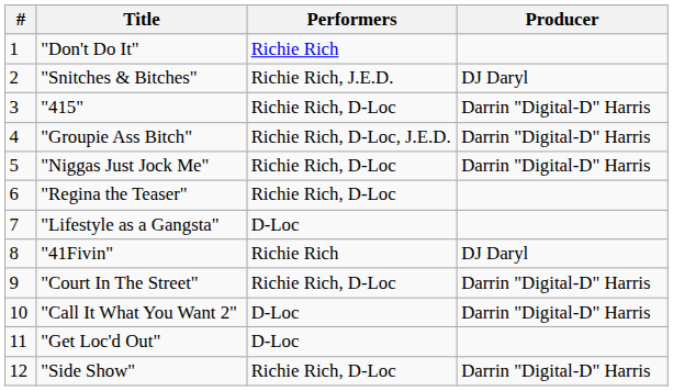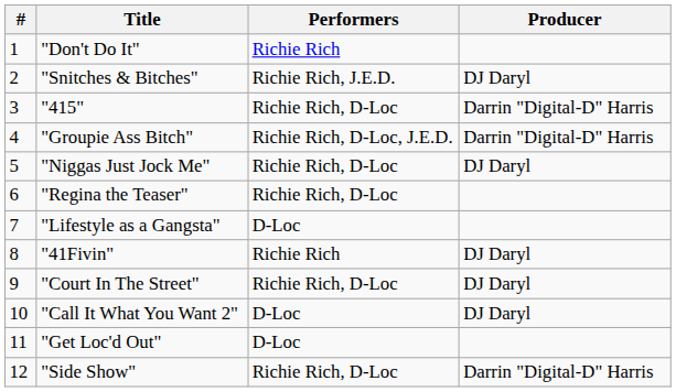 <table class="wikitable">
 <tr>
 <th width="20">#</th>
 <th width="175">Title</th>
 <th width="175">Performers</th>
 <th width="175">Producer</th>
 </tr>
 <tr>
 <td>1</td>
 <td>"Don't Do It"</td>
 <td><a href='#'>Richie Rich</a></td>
 <td></td>
 </tr>
 <tr>
 <td>2</td>
 <td>"Snitches & Bitches"</td>
 <td>Richie Rich, J.E.D.</td>
 <td>DJ Daryl</td>
 </tr>
 <tr>
 <td>3</td>
 <td>"415"</td>
 <td>Richie Rich, D-Loc</td>
 <td>Darrin "Digital-D" Harris</td>
 </tr>
 <tr>
 <td>4</td>
 <td>"Groupie Ass Bitch"</td>
 <td>Richie Rich, D-Loc, J.E.D.</td>
 <td>Darrin "Digital-D" Harris</td>
 </tr>
 <tr>
 <td>5</td>
 <td>"Niggas Just Jock Me"</td>
 <td>Richie Rich, D-Loc</td>
-<td>Darrin "Digital-D" Harris</td>
+<td>DJ Daryl</td>
 </tr>
 <tr>
 <td>6</td>
 <td>"Regina the Teaser"</td>
 <td>Richie Rich, D-Loc</td>
 <td></td>
 </tr>
 <tr>
 <td>7</td>
 <td>"Lifestyle as a Gangsta"</td>
 <td>D-Loc</td>
 <td></td>
 </tr>
 <tr>
 <td>8</td>
 <td>"41Fivin"</td>
 <td>Richie Rich</td>
 <td>DJ Daryl</td>
 </tr>
 <tr>
 <td>9</td>
 <td>"Court In The Street"</td>
 <td>Richie Rich, D-Loc</td>
-<td>Darrin "Digital-D" Harris</td>
+<td>DJ Daryl</td>
 </tr>
 <tr>
 <td>10</td>
 <td>"Call It What You Want 2"</td>
 <td>D-Loc</td>
-<td>Darrin "Digital-D" Harris</td>
+<td>DJ Daryl</td>
 </tr>
 <tr>
 <td>11</td>
 <td>"Get Loc'd Out"</td>
 <td>D-Loc</td>
 <td></td>
 </tr>
 <tr>
 <td>12</td>
 <td>"Side Show"</td>
 <td>Richie Rich, D-Loc</td>
 <td>Darrin "Digital-D" Harris</td>
 </tr>
 </table>
